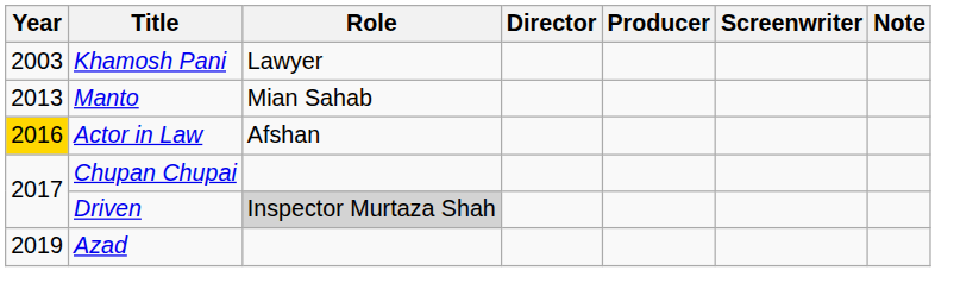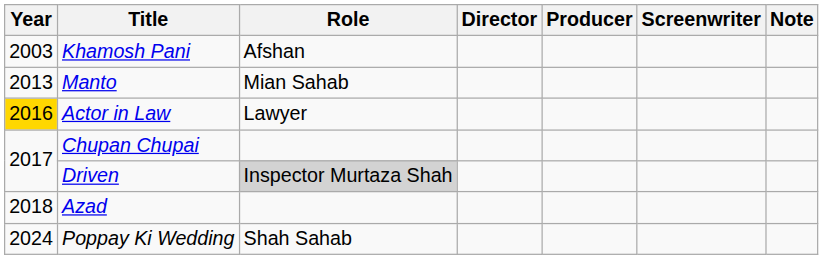 <table class="wikitable">
 <tr>
 <th>Year</th>
 <th>Title</th>
 <th>Role</th>
 <th>Director</th>
 <th>Producer</th>
 <th>Screenwriter</th>
 <th>Note</th>
 </tr>
 <tr>
 <td>2003</td>
 <td><em><a href='#'>Khamosh Pani</a></em></td>
-<td>Lawyer</td>
+<td>Afshan</td>
 <td></td>
 <td></td>
 <td></td>
 <td></td>
 </tr>
 <tr>
 <td>2013</td>
 <td><em><a href='#'>Manto</a></em></td>
 <td>Mian Sahab</td>
 <td></td>
 <td></td>
 <td></td>
 <td></td>
 </tr>
 <tr>
 <td style="background: gold;">2016</td>
 <td><em><a href='#'>Actor in Law</a></em></td>
-<td>Afshan</td>
+<td>Lawyer</td>
 <td></td>
 <td></td>
 <td></td>
 <td></td>
 </tr>
 <tr>
 <td rowspan="2">2017</td>
 <td><em><a href='#'>Chupan Chupai</a></em></td>
 <td></td>
 <td></td>
 <td></td>
 <td></td>
 <td></td>
 </tr>
 <tr>
 <td><em><a href='#'>Driven</a></em></td>
 <td style="background: lightgrey;">Inspector Murtaza Shah</td>
 <td></td>
 <td></td>
 <td></td>
 <td></td>
 </tr>
 <tr>
-<td>2019</td>
+<td>2018</td>
 <td><em><a href='#'>Azad</a></em></td>
 <td></td>
 <td></td>
 <td></td>
 <td></td>
 <td></td>
 </tr>
+<tr>
+<td>2024</td>
+<td><em>Poppay Ki Wedding</em></td>
+<td>Shah Sahab</td>
+<td></td>
+<td></td>
+<td></td>
+<td></td>
+</tr>
 </table>
